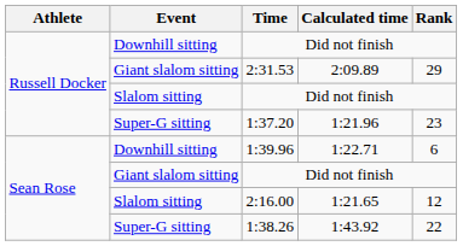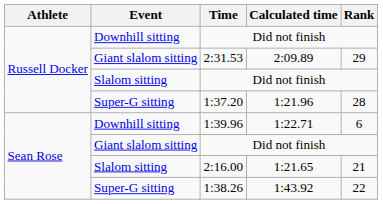 <table class="wikitable" style="font-size:90%">
 <tr>
 <th>Athlete</th>
 <th>Event</th>
 <th>Time</th>
 <th>Calculated time</th>
 <th>Rank</th>
 </tr>
 <tr>
 <td rowspan=4><a href='#'>Russell Docker</a></td>
 <td><a href='#'>Downhill sitting</a></td>
 <td align=center colspan=3>Did not finish</td>
 </tr>
 <tr>
 <td><a href='#'>Giant slalom sitting</a></td>
 <td align=center>2:31.53</td>
 <td align=center>2:09.89</td>
 <td align=center>29</td>
 </tr>
 <tr>
 <td><a href='#'>Slalom sitting</a></td>
 <td align=center colspan=3>Did not finish</td>
 </tr>
 <tr>
 <td><a href='#'>Super-G sitting</a></td>
 <td align=center>1:37.20</td>
 <td align=center>1:21.96</td>
-<td align=center>23</td>
+<td align=center>28</td>
 </tr>
 <tr>
 <td rowspan=4><a href='#'>Sean Rose</a></td>
 <td><a href='#'>Downhill sitting</a></td>
 <td align=center>1:39.96</td>
 <td align=center>1:22.71</td>
 <td align=center>6</td>
 </tr>
 <tr>
 <td><a href='#'>Giant slalom sitting</a></td>
 <td align=center colspan=3>Did not finish</td>
 </tr>
 <tr>
 <td><a href='#'>Slalom sitting</a></td>
 <td align=center>2:16.00</td>
 <td align=center>1:21.65</td>
-<td align=center>12</td>
+<td align=center>21</td>
 </tr>
 <tr>
 <td><a href='#'>Super-G sitting</a></td>
 <td align=center>1:38.26</td>
 <td align=center>1:43.92</td>
 <td align=center>22</td>
 </tr>
 </table>
